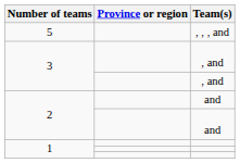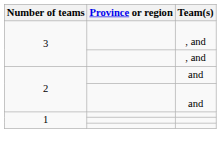 <table class="wikitable" style="text-align:center">
 <tr>
 <th>Number of teams</th>
 <th><a href='#'>Province</a> or region</th>
 <th>Team(s)</th>
-</tr>
-<tr>
-<td>5</td>
-<td align="left"></td>
-<td>, , ,  and </td>
 </tr>
 <tr>
 <td rowspan=2>3</td>
 <td align="left"></td>
 <td><br>,  and </td>
 </tr>
 <tr>
 <td align="left"></td>
 <td>,  and </td>
 </tr>
 <tr>
 <td rowspan=2>2</td>
 <td align="left"></td>
 <td> and </td>
 </tr>
 <tr>
 <td align="left"></td>
 <td><br> and </td>
 </tr>
 <tr>
 <td rowspan=3>1</td>
 <td align="left"></td>
 <td></td>
 </tr>
 <tr>
 <td align="left"></td>
 <td></td>
 </tr>
 <tr>
 <td align="left"></td>
 <td></td>
 </tr>
 </table>
